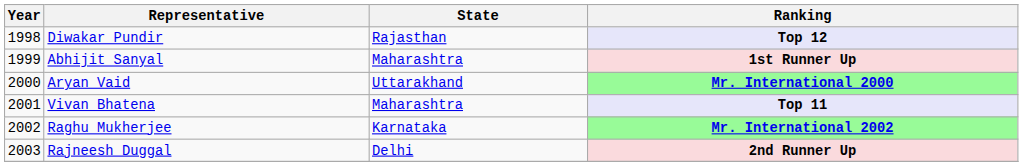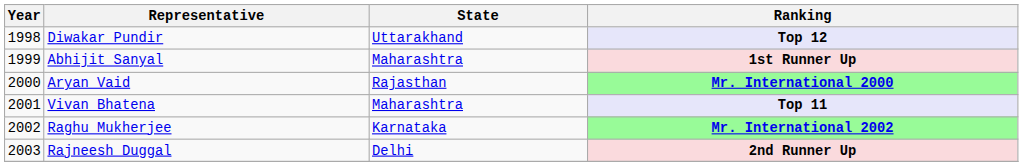 <table class="wikitable ">
 <tr>
 <th>Year</th>
 <th width=300>Representative</th>
 <th width=200>State</th>
 <th width=400>Ranking</th>
 </tr>
 <tr>
 <td>1998</td>
 <td><a href='#'>Diwakar Pundir</a></td>
-<td><a href='#'>Rajasthan</a></td>
+<td><a href='#'>Uttarakhand</a></td>
 <td style="background:lavender; text-align:center;"><strong>Top 12</strong></td>
 </tr>
 <tr>
 <td>1999</td>
 <td><a href='#'>Abhijit Sanyal</a></td>
 <td><a href='#'>Maharashtra</a></td>
 <td style="background:#fadadd; text-align:center;"><strong>1st Runner Up</strong></td>
 </tr>
 <tr>
 <td>2000</td>
 <td><a href='#'>Aryan Vaid</a></td>
-<td><a href='#'>Uttarakhand</a></td>
+<td><a href='#'>Rajasthan</a></td>
 <td style="background:palegreen; text-align:center;"><strong><a href='#'>Mr. International 2000</a></strong></td>
 </tr>
 <tr>
 <td>2001</td>
 <td><a href='#'>Vivan Bhatena</a></td>
 <td><a href='#'>Maharashtra</a></td>
 <td style="background:lavender; text-align:center;"><strong>Top 11</strong></td>
 </tr>
 <tr>
 <td>2002</td>
 <td><a href='#'>Raghu Mukherjee</a></td>
 <td><a href='#'>Karnataka</a></td>
 <td style="background:palegreen; text-align:center;"><strong><a href='#'>Mr. International 2002</a></strong></td>
 </tr>
 <tr>
 <td>2003</td>
 <td><a href='#'>Rajneesh Duggal</a></td>
 <td><a href='#'>Delhi</a></td>
 <td style="background:#fadadd; text-align:center;"><strong>2nd Runner Up</strong></td>
 </tr>
 <tr>
 </tr>
 </table>
